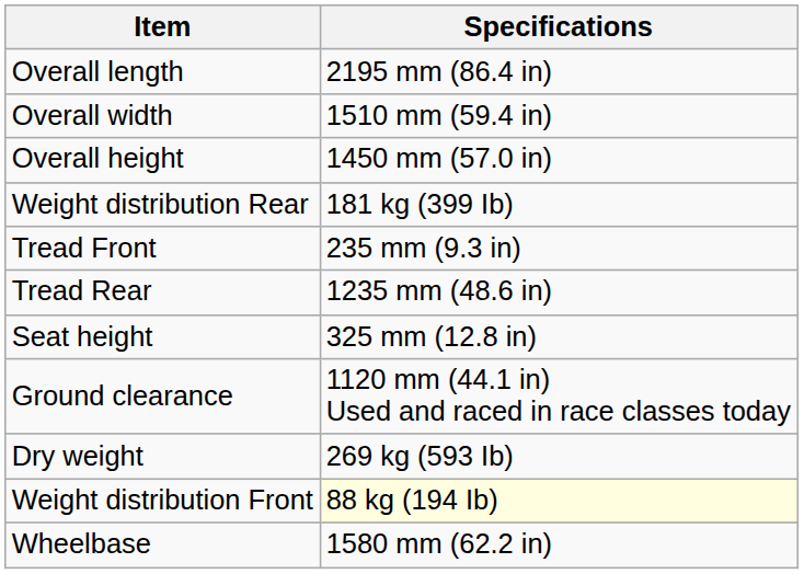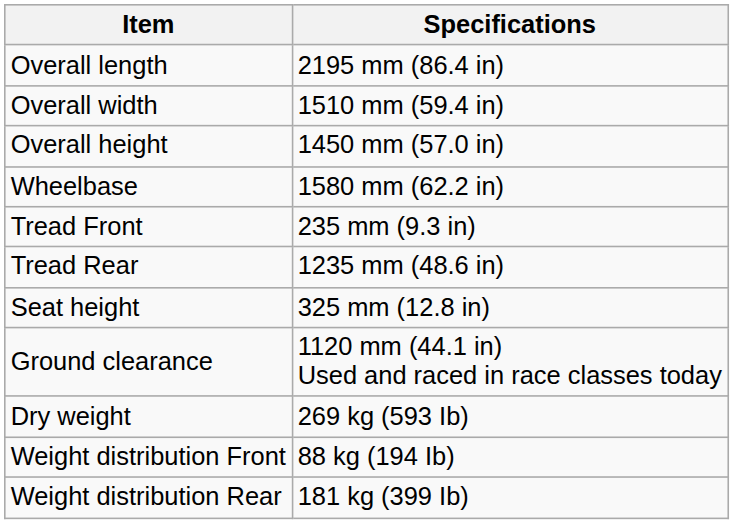 <table class="wikitable">
 <tr>
 <th>Item</th>
 <th>Specifications</th>
 </tr>
 <tr>
 <td>Overall length</td>
 <td>2195 mm (86.4 in)</td>
 </tr>
 <tr>
 <td>Overall width</td>
 <td>1510 mm (59.4 in)</td>
 </tr>
 <tr>
 <td>Overall height</td>
 <td>1450 mm (57.0 in)</td>
 </tr>
 <tr>
-<td>Weight distribution Rear</td>
-<td>181 kg (399 Ib)</td>
+<td>Wheelbase</td>
+<td>1580 mm (62.2 in)</td>
 </tr>
 <tr>
 <td>Tread Front</td>
 <td>235 mm (9.3 in)</td>
 </tr>
 <tr>
 <td>Tread Rear</td>
 <td>1235 mm (48.6 in)</td>
 </tr>
 <tr>
 <td>Seat height</td>
 <td>325 mm (12.8 in)</td>
 </tr>
 <tr>
 <td>Ground clearance</td>
 <td>1120 mm (44.1 in)<br>Used and raced in race classes today</td>
 </tr>
 <tr>
 <td>Dry weight</td>
 <td>269 kg (593 Ib)</td>
 </tr>
 <tr>
 <td>Weight distribution Front</td>
-<td style="background: lightyellow;">88 kg (194 Ib)</td>
+<td>88 kg (194 Ib)</td>
 </tr>
 <tr>
-<td>Wheelbase</td>
-<td>1580 mm (62.2 in)</td>
+<td>Weight distribution Rear</td>
+<td>181 kg (399 Ib)</td>
 </tr>
 </table>
